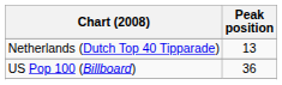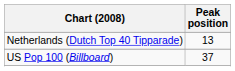 <table class="wikitable sortable">
 <tr>
 <th>Chart (2008)</th>
 <th>Peak<br>position</th>
 </tr>
 <tr>
 </tr>
 <tr>
 </tr>
 <tr>
 </tr>
 <tr>
 </tr>
 <tr>
 </tr>
 <tr>
 </tr>
 <tr>
 </tr>
 <tr>
 </tr>
 <tr>
 <td>Netherlands (<a href='#'>Dutch Top 40 Tipparade</a>)</td>
 <td align="center">13</td>
 </tr>
 <tr>
 </tr>
 <tr>
 </tr>
 <tr>
 </tr>
 <tr>
 </tr>
 <tr>
 </tr>
 <tr>
 </tr>
 <tr>
 </tr>
 <tr>
 <td>US <a href='#'>Pop 100</a> (<a href='#'><em>Billboard</em></a>)</td>
-<td align="center">36</td>
+<td align="center">37</td>
 </tr>
 <tr>
 </tr>
 <tr>
 </tr>
 </table>
